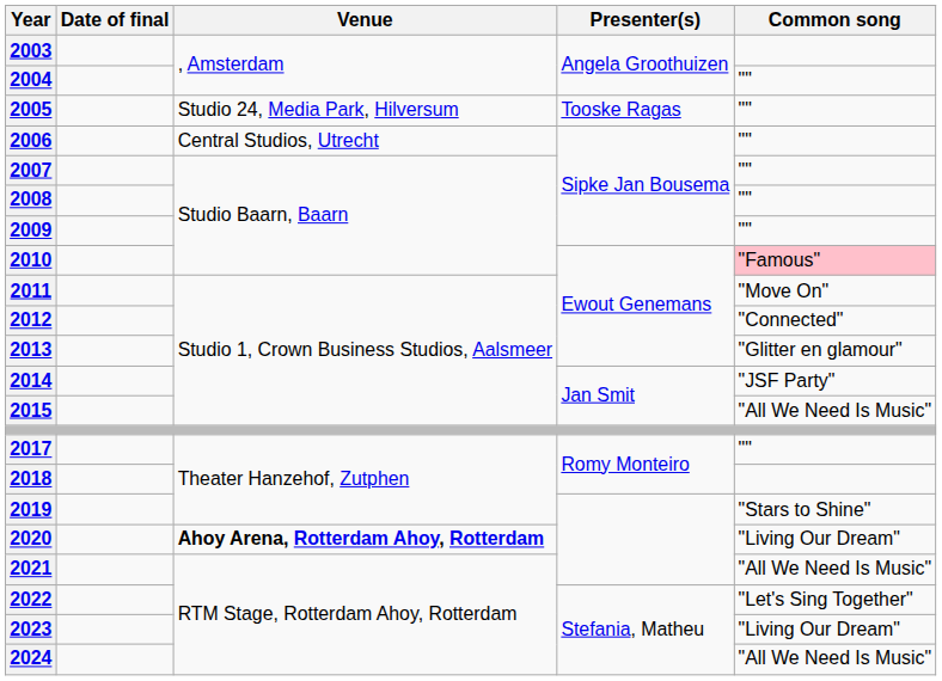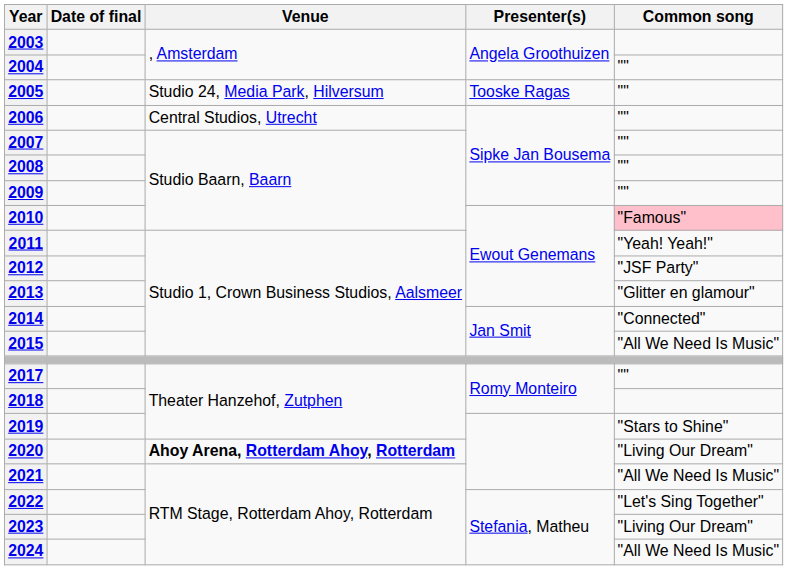 <table class="wikitable sortable plainrowheaders">
 <tr>
 <th scope="col">Year</th>
 <th scope="col">Date of final</th>
 <th scope="col">Venue</th>
 <th scope="col">Presenter(s)</th>
 <th scope="col">Common song</th>
 </tr>
 <tr>
 <th scope="row" style="text-align:center;"><a href='#'>2003</a></th>
 <td></td>
 <td rowspan="2">, <a href='#'>Amsterdam</a></td>
 <td rowspan="2"><a href='#'>Angela Groothuizen</a></td>
 <td></td>
 </tr>
 <tr>
 <th scope="row" style="text-align:center;"><a href='#'>2004</a></th>
 <td></td>
 <td>""</td>
 </tr>
 <tr>
 <th scope="row" style="text-align:center;"><a href='#'>2005</a></th>
 <td></td>
 <td>Studio 24, <a href='#'>Media Park</a>, <a href='#'>Hilversum</a></td>
 <td><a href='#'>Tooske Ragas</a></td>
 <td>""</td>
 </tr>
 <tr>
 <th scope="row" style="text-align:center;"><a href='#'>2006</a></th>
 <td></td>
 <td>Central Studios, <a href='#'>Utrecht</a></td>
 <td rowspan="4"><a href='#'>Sipke Jan Bousema</a></td>
 <td>""</td>
 </tr>
 <tr>
 <th scope="row" style="text-align:center;"><a href='#'>2007</a></th>
 <td></td>
 <td rowspan="4">Studio Baarn, <a href='#'>Baarn</a></td>
 <td>""</td>
 </tr>
 <tr>
 <th scope="row" style="text-align:center;"><a href='#'>2008</a></th>
 <td></td>
 <td>""</td>
 </tr>
 <tr>
 <th scope="row" style="text-align:center;"><a href='#'>2009</a></th>
 <td></td>
 <td>""</td>
 </tr>
 <tr>
 <th scope="row" style="text-align:center;"><a href='#'>2010</a></th>
 <td></td>
 <td rowspan="4"><a href='#'>Ewout Genemans</a></td>
 <td style="background: pink;">"Famous"</td>
 </tr>
 <tr>
 <th scope="row" style="text-align:center;"><a href='#'>2011</a></th>
 <td></td>
 <td rowspan="5">Studio 1, Crown Business Studios, <a href='#'>Aalsmeer</a></td>
-<td>"Move On"</td>
+<td>"Yeah! Yeah!"</td>
 </tr>
 <tr>
 <th scope="row" style="text-align:center;"><a href='#'>2012</a></th>
 <td></td>
-<td>"Connected"</td>
+<td>"JSF Party"</td>
 </tr>
 <tr>
 <th scope="row" style="text-align:center;"><a href='#'>2013</a></th>
 <td></td>
 <td>"Glitter en glamour"</td>
 </tr>
 <tr>
 <th scope="row" style="text-align:center;"><a href='#'>2014</a></th>
 <td></td>
 <td rowspan="2"><a href='#'>Jan Smit</a></td>
-<td>"JSF Party"</td>
+<td>"Connected"</td>
 </tr>
 <tr>
 <th scope="row" style="text-align:center;"><a href='#'>2015</a></th>
 <td></td>
 <td>"All We Need Is Music"</td>
 </tr>
 <tr class="sortbottom">
 <td colspan="5" style="background-color:#BBBBBB; line-height:3pt;"></td>
 </tr>
 <tr>
 <th scope="row" style="text-align:center;"><a href='#'>2017</a></th>
 <td></td>
 <td rowspan="3">Theater Hanzehof, <a href='#'>Zutphen</a></td>
 <td rowspan="2"><a href='#'>Romy Monteiro</a></td>
 <td>"" </td>
 </tr>
 <tr>
 <th scope="row" style="text-align:center;"><a href='#'>2018</a></th>
 <td></td>
 <td></td>
 </tr>
 <tr>
 <th scope="row" style="text-align:center;"><a href='#'>2019</a></th>
 <td></td>
 <td rowspan="3"></td>
 <td>"Stars to Shine"</td>
 </tr>
 <tr>
 <th scope="row" style="text-align:center;"><a href='#'>2020</a></th>
 <td></td>
 <td><strong>Ahoy Arena, <a href='#'>Rotterdam Ahoy</a>, <a href='#'>Rotterdam</a></strong></td>
 <td>"Living Our Dream"</td>
 </tr>
 <tr>
 <th scope="row" style="text-align:center;"><a href='#'>2021</a></th>
 <td></td>
 <td rowspan="4">RTM Stage, Rotterdam Ahoy, Rotterdam</td>
 <td>"All We Need Is Music"</td>
 </tr>
 <tr>
 <th scope="row" style="text-align:center;"><a href='#'>2022</a></th>
 <td></td>
 <td rowspan="3"><a href='#'>Stefania</a>, Matheu</td>
 <td>"Let's Sing Together"</td>
 </tr>
 <tr>
 <th scope="row" style="text-align:center;"><a href='#'>2023</a></th>
 <td></td>
 <td>"Living Our Dream"</td>
 </tr>
 <tr>
 <th scope="row" style="text-align:center;"><a href='#'>2024</a></th>
 <td></td>
 <td>"All We Need Is Music"</td>
 </tr>
 </table>
